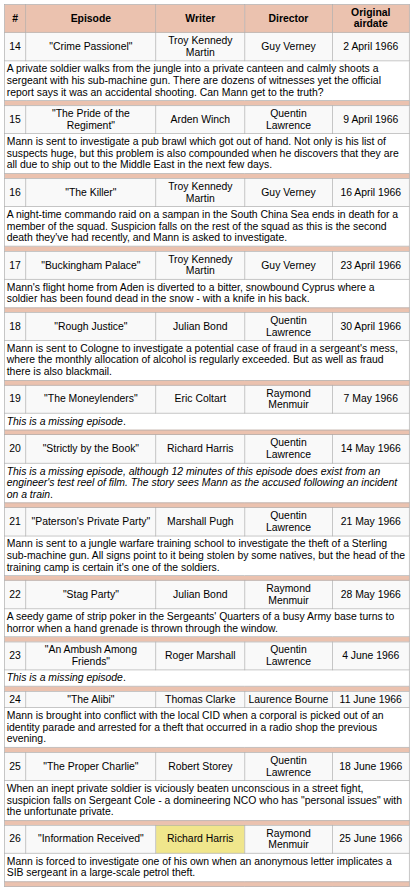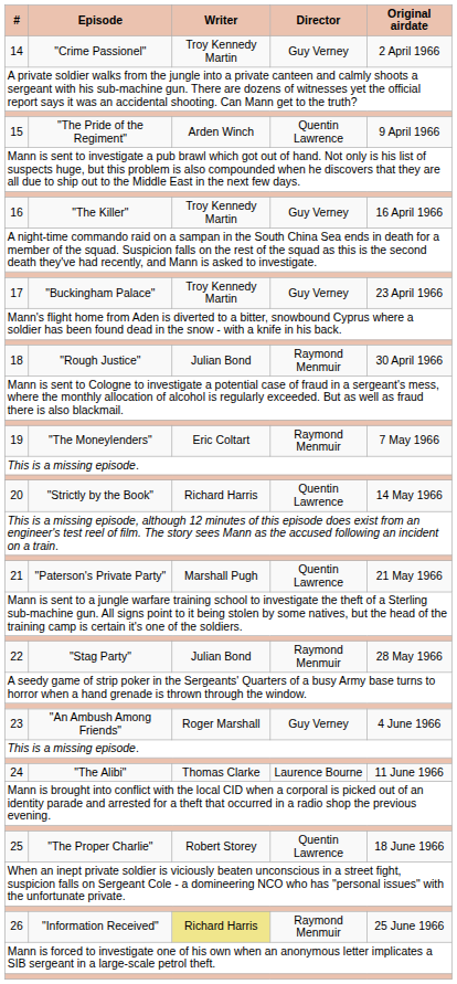 <table class="wikitable" style="width:100%;">
 <tr>
 <th style="background-color: #EBC2AF; color:black">#</th>
 <th style="background: #EBC2AF; color:black">Episode</th>
 <th style="background: #EBC2AF; color:black">Writer</th>
 <th style="background: #EBC2AF; color:black">Director</th>
 <th style="background: #EBC2AF; color:black">Original airdate</th>
 </tr>
 <tr>
 <td align="center">14</td>
 <td align="center">"Crime Passionel"</td>
 <td align="center">Troy Kennedy Martin</td>
 <td align="center">Guy Verney</td>
 <td align="center">2 April 1966</td>
 </tr>
 <tr>
 <td style="background:white" colspan="5">A private soldier walks from the jungle into a private canteen and calmly shoots a sergeant with his sub-machine gun. There are dozens of witnesses yet the official report says it was an accidental shooting. Can Mann get to the truth?</td>
 </tr>
 <tr style="background:#EBC2AF; height:2px">
 <td colspan="5"></td>
 </tr>
 <tr>
 <td align="center">15</td>
 <td align="center">"The Pride of the Regiment"</td>
 <td align="center">Arden Winch</td>
 <td align="center">Quentin Lawrence</td>
 <td align="center">9 April 1966</td>
 </tr>
 <tr>
 <td style="background:white" colspan="5">Mann is sent to investigate a pub brawl which got out of hand. Not only is his list of suspects huge, but this problem is also compounded when he discovers that they are all due to ship out to the Middle East in the next few days.</td>
 </tr>
 <tr style="background:#EBC2AF; height:2px">
 <td colspan="5"></td>
 </tr>
 <tr>
 <td align="center">16</td>
 <td align="center">"The Killer"</td>
 <td align="center">Troy Kennedy Martin</td>
 <td align="center">Guy Verney</td>
 <td align="center">16 April 1966</td>
 </tr>
 <tr>
 <td style="background:white" colspan="5">A night-time commando raid on a sampan in the South China Sea ends in death for a member of the squad. Suspicion falls on the rest of the squad as this is the second death they've had recently, and Mann is asked to investigate.</td>
 </tr>
 <tr style="background:#EBC2AF; height:2px">
 <td colspan="5"></td>
 </tr>
 <tr>
 <td align="center">17</td>
 <td align="center">"Buckingham Palace"</td>
 <td align="center">Troy Kennedy Martin</td>
 <td align="center">Guy Verney</td>
 <td align="center">23 April 1966</td>
 </tr>
 <tr>
 <td style="background:white" colspan="5">Mann's flight home from Aden is diverted to a bitter, snowbound Cyprus where a soldier has been found dead in the snow - with a knife in his back.</td>
 </tr>
 <tr style="background:#EBC2AF; height:2px">
 <td colspan="5"></td>
 </tr>
 <tr>
 <td align="center">18</td>
 <td align="center">"Rough Justice"</td>
 <td align="center">Julian Bond</td>
-<td align="center">Quentin Lawrence</td>
+<td align="center">Raymond Menmuir</td>
 <td align="center">30 April 1966</td>
 </tr>
 <tr>
 <td style="background:white" colspan="5">Mann is sent to Cologne to investigate a potential case of fraud in a sergeant's mess, where the monthly allocation of alcohol is regularly exceeded. But as well as fraud there is also blackmail.</td>
 </tr>
 <tr style="background:#EBC2AF; height:2px">
 <td colspan="5"></td>
 </tr>
 <tr>
 <td align="center">19</td>
 <td align="center">"The Moneylenders"</td>
 <td align="center">Eric Coltart</td>
 <td align="center">Raymond Menmuir</td>
 <td align="center">7 May 1966</td>
 </tr>
 <tr>
 <td style="background:white" colspan="5"><em>This is a missing episode</em>.</td>
 </tr>
 <tr style="background:#EBC2AF; height:2px">
 <td colspan="5"></td>
 </tr>
 <tr>
 <td align="center">20</td>
 <td align="center">"Strictly by the Book"</td>
 <td align="center">Richard Harris</td>
 <td align="center">Quentin Lawrence</td>
 <td align="center">14 May 1966</td>
 </tr>
 <tr>
 <td style="background:white" colspan="5"><em>This is a missing episode, although 12 minutes of this episode does exist from an engineer's test reel of film.  The story sees Mann as the accused following an incident on a train</em>.</td>
 </tr>
 <tr style="background:#EBC2AF; height:2px">
 <td colspan="5"></td>
 </tr>
 <tr>
 <td align="center">21</td>
 <td align="center">"Paterson's Private Party"</td>
 <td align="center">Marshall Pugh</td>
 <td align="center">Quentin Lawrence</td>
 <td align="center">21 May 1966</td>
 </tr>
 <tr>
 <td style="background:white" colspan="5">Mann is sent to a jungle warfare training school to investigate the theft of a Sterling sub-machine gun. All signs point to it being stolen by some natives, but the head of the training camp is certain it's one of the soldiers.</td>
 </tr>
 <tr style="background:#EBC2AF; height:2px">
 <td colspan="5"></td>
 </tr>
 <tr>
 <td align="center">22</td>
 <td align="center">"Stag Party"</td>
 <td align="center">Julian Bond</td>
 <td align="center">Raymond Menmuir</td>
 <td align="center">28 May 1966</td>
 </tr>
 <tr>
 <td style="background:white" colspan="5">A seedy game of strip poker in the Sergeants' Quarters of a busy Army base turns to horror when a hand grenade is thrown through the window.</td>
 </tr>
 <tr style="background:#EBC2AF; height:2px">
 <td colspan="5"></td>
 </tr>
 <tr>
 <td align="center">23</td>
 <td align="center">"An Ambush Among Friends"</td>
 <td align="center">Roger Marshall</td>
-<td align="center">Quentin Lawrence</td>
+<td align="center">Guy Verney</td>
 <td align="center">4 June 1966</td>
 </tr>
 <tr>
 <td style="background:white" colspan="5"><em>This is a missing episode</em>.</td>
 </tr>
 <tr style="background:#EBC2AF; height:2px">
 <td colspan="5"></td>
 </tr>
 <tr>
 <td align="center">24</td>
 <td align="center">"The Alibi"</td>
 <td align="center">Thomas Clarke</td>
 <td align="center">Laurence Bourne</td>
 <td align="center">11 June 1966</td>
 </tr>
 <tr>
 <td style="background:white" colspan="5">Mann is brought into conflict with the local CID when a corporal is picked out of an identity parade and arrested for a theft that occurred in a radio shop the previous evening.</td>
 </tr>
 <tr style="background:#EBC2AF; height:2px">
 <td colspan="5"></td>
 </tr>
 <tr>
 <td align="center">25</td>
 <td align="center">"The Proper Charlie"</td>
 <td align="center">Robert Storey</td>
 <td align="center">Quentin Lawrence</td>
 <td align="center">18 June 1966</td>
 </tr>
 <tr>
 <td style="background:white" colspan="5">When an inept private soldier is viciously beaten unconscious in a street fight, suspicion falls on Sergeant Cole - a domineering NCO who has "personal issues" with the unfortunate private.</td>
 </tr>
 <tr style="background:#EBC2AF; height:2px">
 <td colspan="5"></td>
 </tr>
 <tr>
 <td align="center">26</td>
 <td align="center">"Information Received"</td>
 <td align="center" style="background: khaki;">Richard Harris</td>
 <td align="center">Raymond Menmuir</td>
 <td align="center">25 June 1966</td>
 </tr>
 <tr>
 <td style="background:white" colspan="5">Mann is forced to investigate one of his own when an anonymous letter implicates a SIB sergeant in a large-scale petrol theft.</td>
 </tr>
 <tr style="background:#EBC2AF; height:2px">
 <td colspan="5"></td>
 </tr>
 </table>
